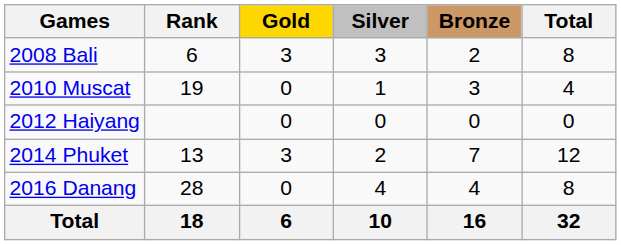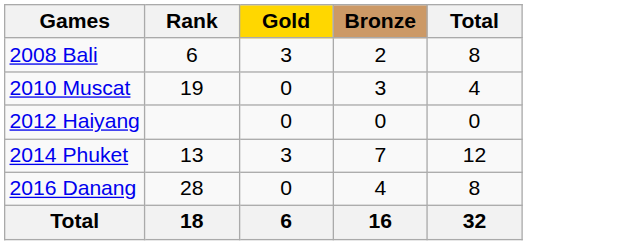 <table class="wikitable sortable" style="margin-top:0em; text-align:center; font-size:100%;">
 <tr>
 <th>Games</th>
 <th style="width:4em;">Rank</th>
 <th style="background:gold; width:4em;"><strong>Gold</strong></th>
-<th style="background:silver; width:4em;"><strong>Silver</strong></th>
 <th style="background:#cc9966; width:4em;"><strong>Bronze</strong></th>
 <th style="width:4em;">Total</th>
 </tr>
 <tr>
 <td align=left><a href='#'>2008 Bali</a></td>
 <td>6</td>
-<td>3</td>
 <td>3</td>
 <td>2</td>
 <td>8</td>
 </tr>
 <tr>
 <td align=left><a href='#'>2010 Muscat</a></td>
 <td>19</td>
 <td>0</td>
-<td>1</td>
 <td>3</td>
 <td>4</td>
 </tr>
 <tr>
 <td align=left><a href='#'>2012 Haiyang</a></td>
 <td></td>
 <td>0</td>
 <td>0</td>
 <td>0</td>
-<td>0</td>
 </tr>
 <tr>
 <td align=left><a href='#'>2014 Phuket</a></td>
 <td>13</td>
 <td>3</td>
-<td>2</td>
 <td>7</td>
 <td>12</td>
 </tr>
 <tr>
 <td align=left><a href='#'>2016 Danang</a></td>
 <td>28</td>
 <td>0</td>
 <td>4</td>
-<td>4</td>
 <td>8</td>
 </tr>
 <tr>
 <th>Total</th>
 <th>18</th>
 <th>6</th>
-<th>10</th>
 <th>16</th>
 <th>32</th>
 </tr>
 </table>
